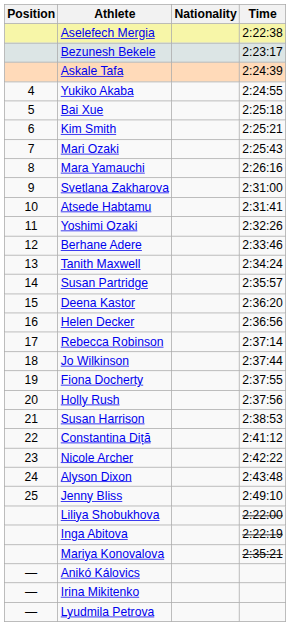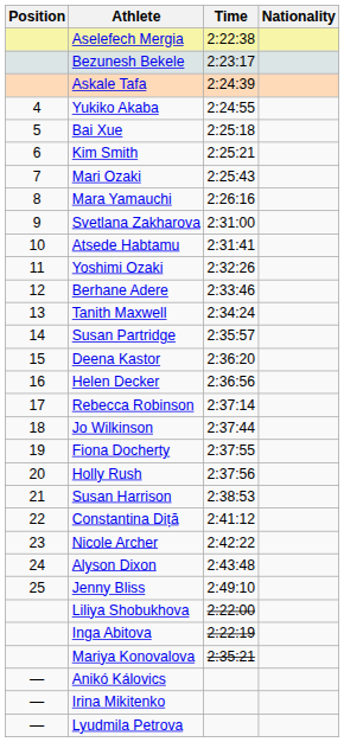 <table class="wikitable sortable">
 <tr>
 <th>Position</th>
 <th>Athlete</th>
+<th>Time</th>
 <th>Nationality</th>
-<th>Time</th>
 </tr>
 <tr bgcolor="#F7F6A8">
 <td align=center></td>
 <td><a href='#'>Aselefech Mergia</a></td>
+<td>2:22:38</td>
 <td></td>
-<td>2:22:38</td>
 </tr>
 <tr bgcolor="#DCE5E5">
 <td align=center></td>
 <td><a href='#'>Bezunesh Bekele</a></td>
+<td>2:23:17</td>
 <td></td>
-<td>2:23:17</td>
 </tr>
 <tr bgcolor="#FFDAB9">
 <td align=center></td>
 <td><a href='#'>Askale Tafa</a></td>
+<td>2:24:39</td>
 <td></td>
-<td>2:24:39</td>
 </tr>
 <tr>
 <td align=center>4</td>
 <td><a href='#'>Yukiko Akaba</a></td>
+<td>2:24:55</td>
 <td></td>
-<td>2:24:55</td>
 </tr>
 <tr>
 <td align=center>5</td>
 <td><a href='#'>Bai Xue</a></td>
+<td>2:25:18</td>
 <td></td>
-<td>2:25:18</td>
 </tr>
 <tr>
 <td align=center>6</td>
 <td><a href='#'>Kim Smith</a></td>
+<td>2:25:21</td>
 <td></td>
-<td>2:25:21</td>
 </tr>
 <tr>
 <td align=center>7</td>
 <td><a href='#'>Mari Ozaki</a></td>
+<td>2:25:43</td>
 <td></td>
-<td>2:25:43</td>
 </tr>
 <tr>
 <td align=center>8</td>
 <td><a href='#'>Mara Yamauchi</a></td>
+<td>2:26:16</td>
 <td></td>
-<td>2:26:16</td>
 </tr>
 <tr>
 <td align=center>9</td>
 <td><a href='#'>Svetlana Zakharova</a></td>
+<td>2:31:00</td>
 <td></td>
-<td>2:31:00</td>
 </tr>
 <tr>
 <td align=center>10</td>
 <td><a href='#'>Atsede Habtamu</a></td>
+<td>2:31:41</td>
 <td></td>
-<td>2:31:41</td>
 </tr>
 <tr>
 <td align=center>11</td>
 <td><a href='#'>Yoshimi Ozaki</a></td>
+<td>2:32:26</td>
 <td></td>
-<td>2:32:26</td>
 </tr>
 <tr>
 <td align=center>12</td>
 <td><a href='#'>Berhane Adere</a></td>
+<td>2:33:46</td>
 <td></td>
-<td>2:33:46</td>
 </tr>
 <tr>
 <td align=center>13</td>
 <td><a href='#'>Tanith Maxwell</a></td>
+<td>2:34:24</td>
 <td></td>
-<td>2:34:24</td>
 </tr>
 <tr>
 <td align=center>14</td>
 <td><a href='#'>Susan Partridge</a></td>
+<td>2:35:57</td>
 <td></td>
-<td>2:35:57</td>
 </tr>
 <tr>
 <td align=center>15</td>
 <td><a href='#'>Deena Kastor</a></td>
+<td>2:36:20</td>
 <td></td>
-<td>2:36:20</td>
 </tr>
 <tr>
 <td align=center>16</td>
 <td><a href='#'>Helen Decker</a></td>
+<td>2:36:56</td>
 <td></td>
-<td>2:36:56</td>
 </tr>
 <tr>
 <td align=center>17</td>
 <td><a href='#'>Rebecca Robinson</a></td>
+<td>2:37:14</td>
 <td></td>
-<td>2:37:14</td>
 </tr>
 <tr>
 <td align=center>18</td>
 <td><a href='#'>Jo Wilkinson</a></td>
+<td>2:37:44</td>
 <td></td>
-<td>2:37:44</td>
 </tr>
 <tr>
 <td align=center>19</td>
 <td><a href='#'>Fiona Docherty</a></td>
+<td>2:37:55</td>
 <td></td>
-<td>2:37:55</td>
 </tr>
 <tr>
 <td align=center>20</td>
 <td><a href='#'>Holly Rush</a></td>
+<td>2:37:56</td>
 <td></td>
-<td>2:37:56</td>
 </tr>
 <tr>
 <td align=center>21</td>
 <td><a href='#'>Susan Harrison</a></td>
+<td>2:38:53</td>
 <td></td>
-<td>2:38:53</td>
 </tr>
 <tr>
 <td align=center>22</td>
 <td><a href='#'>Constantina Diță</a></td>
+<td>2:41:12</td>
 <td></td>
-<td>2:41:12</td>
 </tr>
 <tr>
 <td align=center>23</td>
 <td><a href='#'>Nicole Archer</a></td>
+<td>2:42:22</td>
 <td></td>
-<td>2:42:22</td>
 </tr>
 <tr>
 <td align=center>24</td>
 <td><a href='#'>Alyson Dixon</a></td>
+<td>2:43:48</td>
 <td></td>
-<td>2:43:48</td>
 </tr>
 <tr>
 <td align=center>25</td>
 <td><a href='#'>Jenny Bliss</a></td>
+<td>2:49:10</td>
 <td></td>
-<td>2:49:10</td>
 </tr>
 <tr>
 <td align=center></td>
 <td><a href='#'>Liliya Shobukhova</a></td>
+<td><s>2:22:00</s></td>
 <td></td>
-<td><s>2:22:00</s></td>
 </tr>
 <tr>
 <td align=center></td>
 <td><a href='#'>Inga Abitova</a></td>
+<td><s>2:22:19</s></td>
 <td></td>
-<td><s>2:22:19</s></td>
 </tr>
 <tr>
 <td align=center></td>
 <td><a href='#'>Mariya Konovalova</a></td>
+<td><s>2:35:21</s></td>
 <td></td>
-<td><s>2:35:21</s></td>
 </tr>
 <tr>
 <td align=center>—</td>
 <td><a href='#'>Anikó Kálovics</a></td>
 <td></td>
 <td></td>
 </tr>
 <tr>
 <td align=center>—</td>
 <td><a href='#'>Irina Mikitenko</a></td>
 <td></td>
 <td></td>
 </tr>
 <tr>
 <td align=center>—</td>
 <td><a href='#'>Lyudmila Petrova</a></td>
 <td></td>
 <td></td>
 </tr>
 </table>
